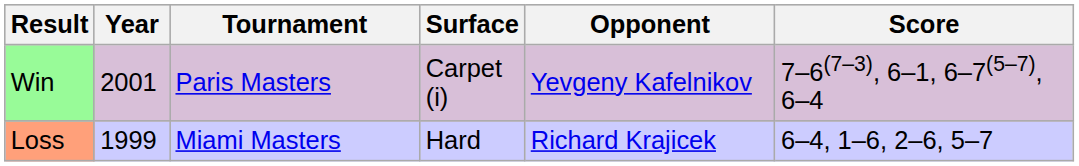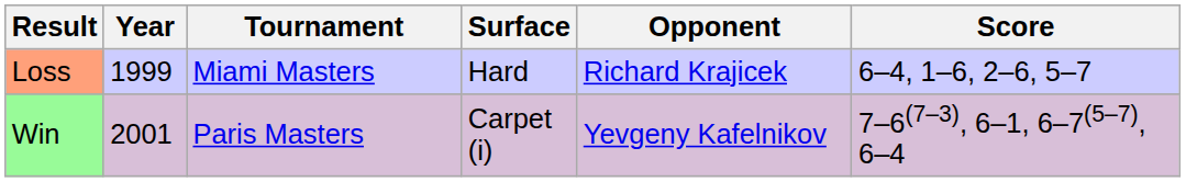 <table class="sortable wikitable">
 <tr>
 <th style="width:40px">Result</th>
 <th style="width:40px">Year</th>
 <th style="width:150px">Tournament</th>
 <th style="width:50px">Surface</th>
 <th style="width:150px">Opponent</th>
 <th style="width:180px"  class="unsortable">Score</th>
 </tr>
+<tr bgcolor=ccccff>
+<td style="background:#ffa07a;">Loss</td>
+<td>1999</td>
+<td><a href='#'>Miami Masters</a></td>
+<td>Hard</td>
+<td> <a href='#'>Richard Krajicek</a></td>
+<td>6–4, 1–6, 2–6, 5–7</td>
+</tr>
 <tr bgcolor=thistle>
 <td style="background:#98fb98;">Win</td>
 <td>2001</td>
 <td><a href='#'>Paris Masters</a></td>
 <td>Carpet (i)</td>
 <td> <a href='#'>Yevgeny Kafelnikov</a></td>
 <td>7–6<sup>(7–3)</sup>, 6–1, 6–7<sup>(5–7)</sup>, 6–4</td>
 </tr>
-<tr bgcolor=ccccff>
-<td style="background:#ffa07a;">Loss</td>
-<td>1999</td>
-<td><a href='#'>Miami Masters</a></td>
-<td>Hard</td>
-<td> <a href='#'>Richard Krajicek</a></td>
-<td>6–4, 1–6, 2–6, 5–7</td>
-</tr>
 </table>
